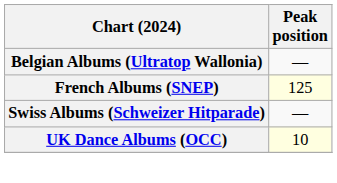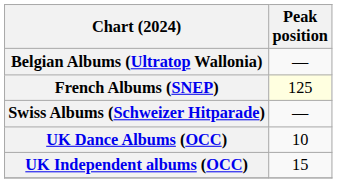 <table class="wikitable sortable plainrowheaders" style="text-align:center">
 <tr>
 <th scope="col">Chart (2024)</th>
 <th scope="col">Peak<br>position</th>
 </tr>
 <tr>
 <th scope="row">Belgian Albums (<a href='#'>Ultratop</a> Wallonia)</th>
 <td>—</td>
 </tr>
 <tr>
 <th scope="row">French Albums (<a href='#'>SNEP</a>)</th>
 <td style="background: lightyellow;">125</td>
 </tr>
 <tr>
 <th scope="row">Swiss Albums (<a href='#'>Schweizer Hitparade</a>)</th>
 <td>—</td>
 </tr>
 <tr>
 <th scope="row"><a href='#'>UK Dance Albums</a> (<a href='#'>OCC</a>)</th>
-<td style="background: lightyellow;">10</td>
+<td>10</td>
+</tr>
+<tr>
+<th scope="row"><a href='#'>UK Independent albums</a> (<a href='#'>OCC</a>)</th>
+<td>15</td>
 </tr>
 <tr>
 </tr>
 </table>
